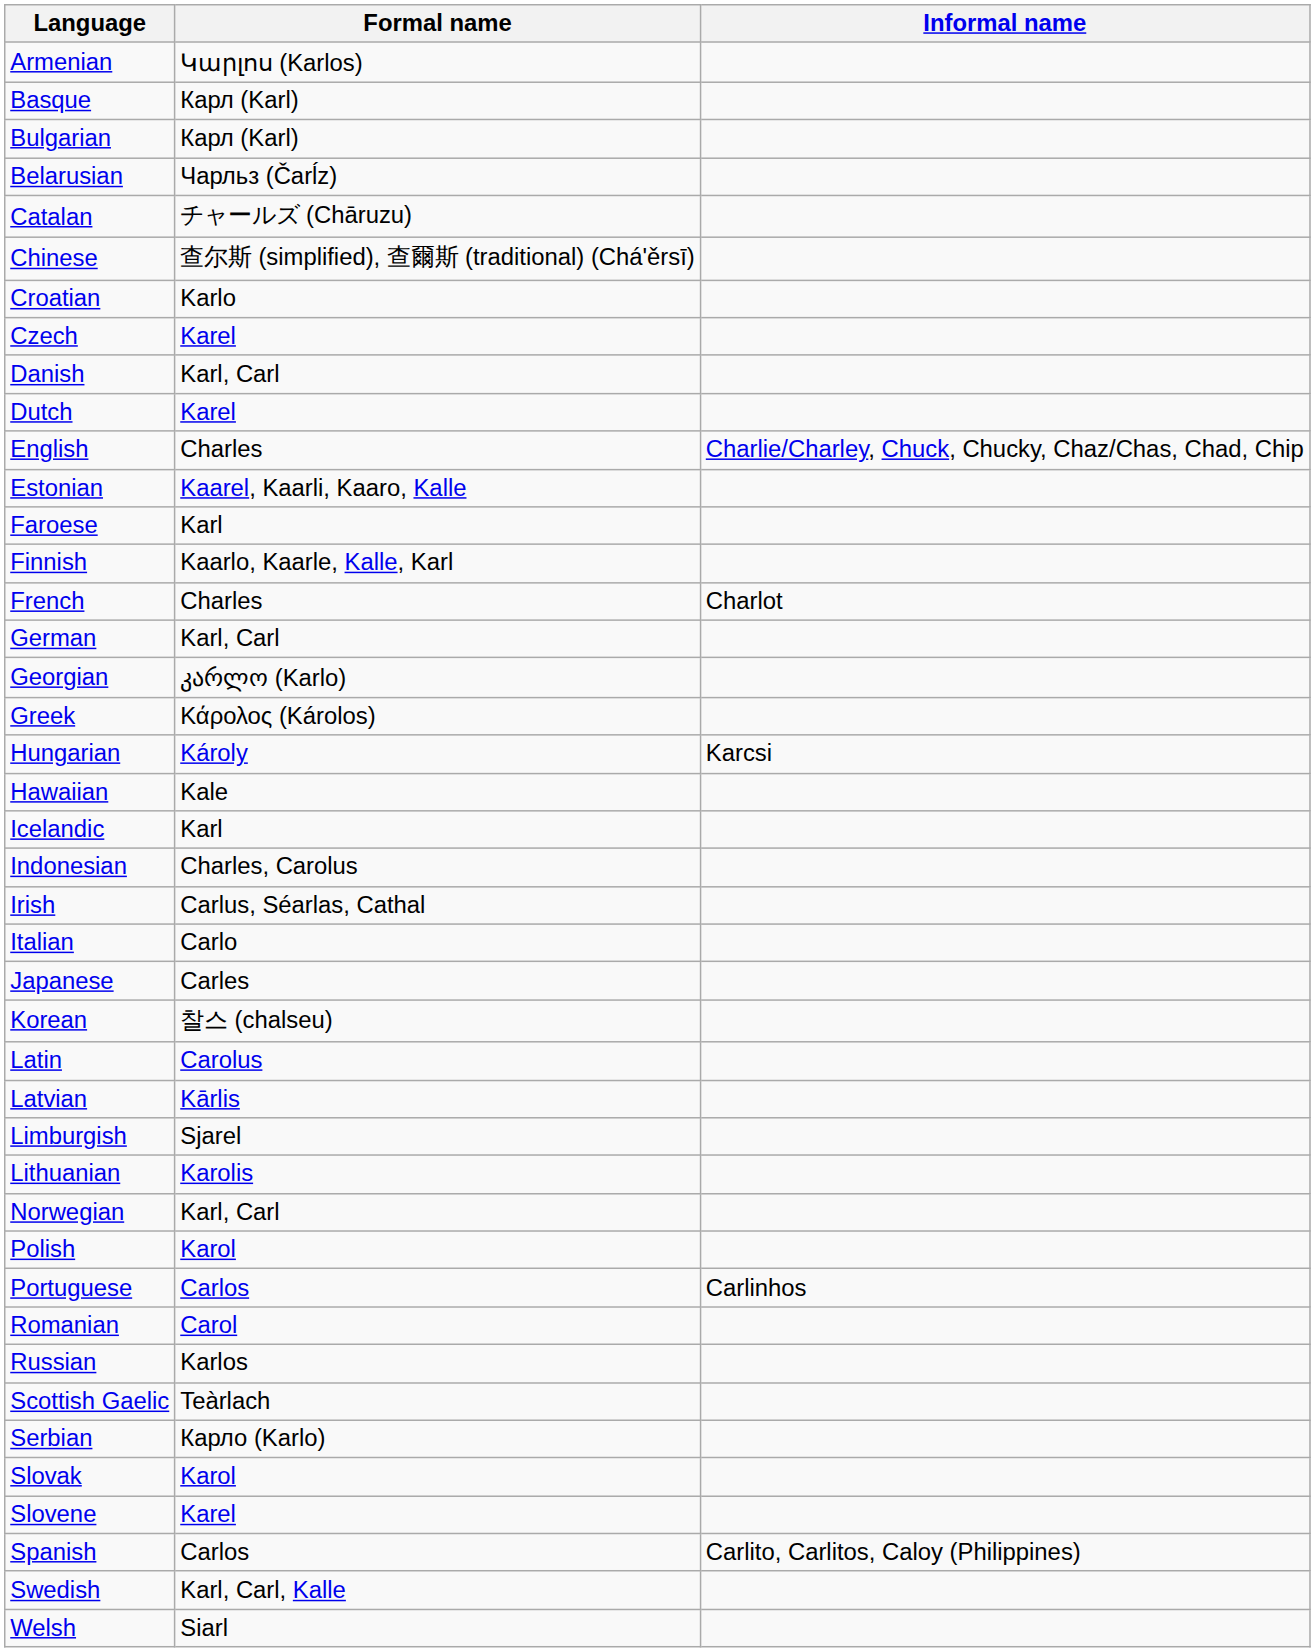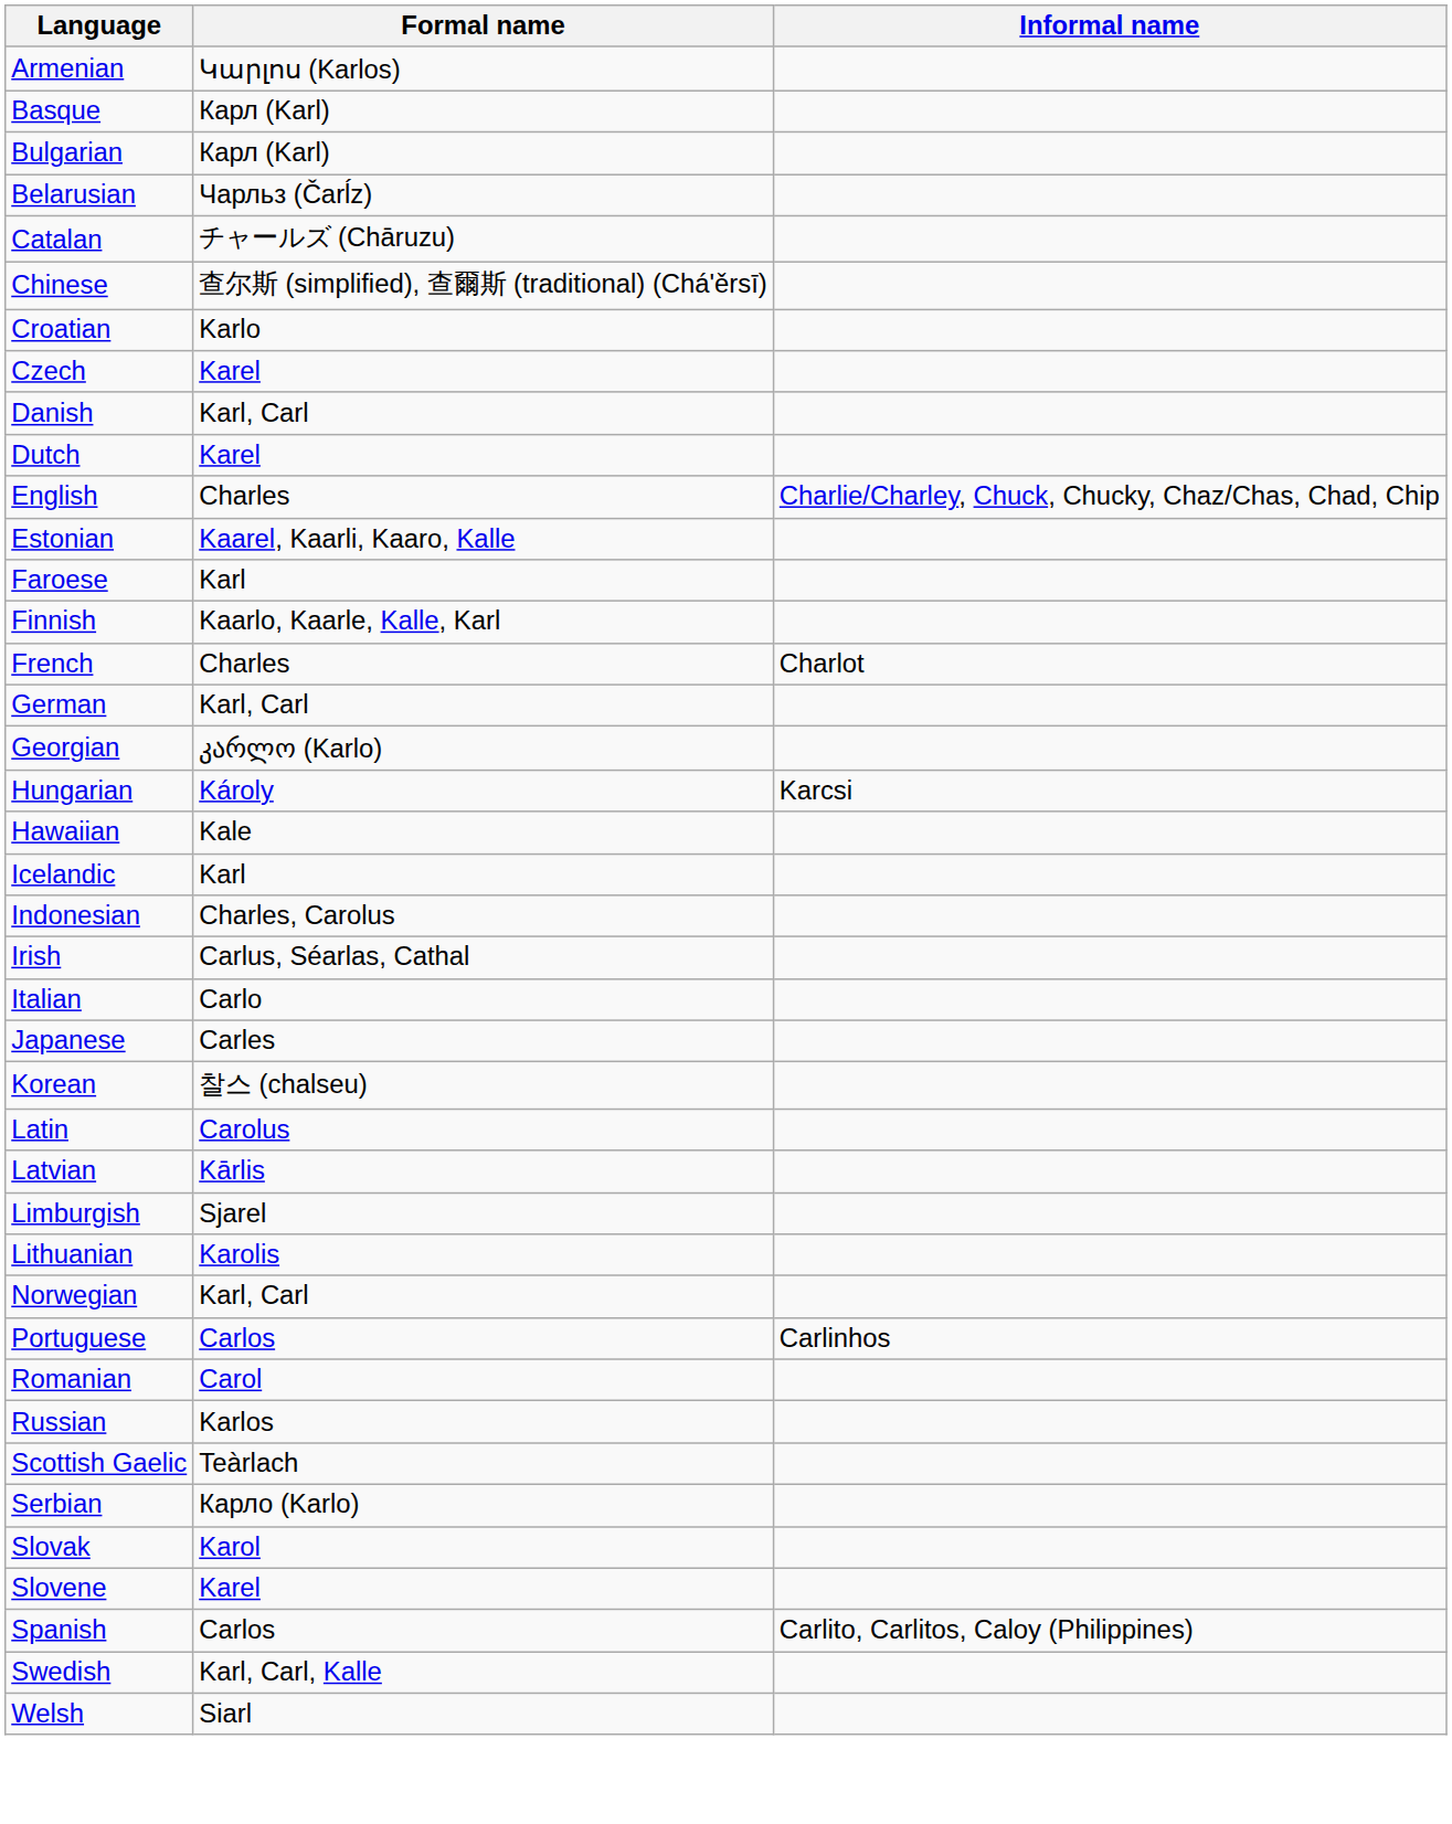 <table class="wikitable sortable">
 <tr>
 <th>Language</th>
 <th>Formal name</th>
 <th><a href='#'>Informal name</a></th>
 </tr>
 <tr>
 <td><a href='#'>Armenian</a></td>
 <td>Կարլոս (Karlos)</td>
 <td></td>
 </tr>
 <tr>
 <td><a href='#'>Basque</a></td>
 <td>Карл (Karl)</td>
 <td></td>
 </tr>
 <tr>
 <td><a href='#'>Bulgarian</a></td>
 <td>Карл (Karl)</td>
 <td></td>
 </tr>
 <tr>
 <td><a href='#'>Belarusian</a></td>
 <td>Чарльз (Čarĺz)</td>
 <td></td>
 </tr>
 <tr>
 <td><a href='#'>Catalan</a></td>
 <td>チャールズ (Chāruzu)</td>
 <td></td>
 </tr>
 <tr>
 <td><a href='#'>Chinese</a></td>
 <td>查尔斯 (simplified), 查爾斯 (traditional) (Chá'ěrsī)</td>
 <td></td>
 </tr>
 <tr>
 <td><a href='#'>Croatian</a></td>
 <td>Karlo</td>
 <td></td>
 </tr>
 <tr>
 <td><a href='#'>Czech</a></td>
 <td><a href='#'>Karel</a></td>
 <td></td>
 </tr>
 <tr>
 <td><a href='#'>Danish</a></td>
 <td>Karl, Carl</td>
 <td></td>
 </tr>
 <tr>
 <td><a href='#'>Dutch</a></td>
 <td><a href='#'>Karel</a></td>
 <td></td>
 </tr>
 <tr>
 <td><a href='#'>English</a></td>
 <td>Charles</td>
 <td><a href='#'>Charlie/Charley</a>, <a href='#'>Chuck</a>, Chucky, Chaz/Chas, Chad, Chip</td>
 </tr>
 <tr>
 <td><a href='#'>Estonian</a></td>
 <td><a href='#'>Kaarel</a>, Kaarli, Kaaro, <a href='#'>Kalle</a></td>
 <td></td>
 </tr>
 <tr>
 <td><a href='#'>Faroese</a></td>
 <td>Karl</td>
 <td></td>
 </tr>
 <tr>
 <td><a href='#'>Finnish</a></td>
 <td>Kaarlo, Kaarle, <a href='#'>Kalle</a>, Karl</td>
 <td></td>
 </tr>
 <tr>
 <td><a href='#'>French</a></td>
 <td>Charles</td>
 <td>Charlot</td>
 </tr>
 <tr>
 <td><a href='#'>German</a></td>
 <td>Karl, Carl</td>
 <td></td>
 </tr>
 <tr>
 <td><a href='#'>Georgian</a></td>
 <td>კარლო (Karlo)</td>
 <td></td>
 </tr>
 <tr>
-<td><a href='#'>Greek</a></td>
-<td>Κάρολος (Károlos)</td>
-<td></td>
-</tr>
-<tr>
 <td><a href='#'>Hungarian</a></td>
 <td><a href='#'>Károly</a></td>
 <td>Karcsi</td>
 </tr>
 <tr>
 <td><a href='#'>Hawaiian</a></td>
 <td>Kale</td>
 <td></td>
 </tr>
 <tr>
 <td><a href='#'>Icelandic</a></td>
 <td>Karl</td>
 <td></td>
 </tr>
 <tr>
 <td><a href='#'>Indonesian</a></td>
 <td>Charles, Carolus</td>
 <td></td>
 </tr>
 <tr>
 <td><a href='#'>Irish</a></td>
 <td>Carlus, Séarlas, Cathal</td>
 <td></td>
 </tr>
 <tr>
 <td><a href='#'>Italian</a></td>
 <td>Carlo</td>
 <td></td>
 </tr>
 <tr>
 <td><a href='#'>Japanese</a></td>
 <td>Carles</td>
 <td></td>
 </tr>
 <tr>
 <td><a href='#'>Korean</a></td>
 <td>찰스 (chalseu)</td>
 <td></td>
 </tr>
 <tr>
 <td><a href='#'>Latin</a></td>
 <td><a href='#'>Carolus</a></td>
 <td></td>
 </tr>
 <tr>
 <td><a href='#'>Latvian</a></td>
 <td><a href='#'>Kārlis</a></td>
 <td></td>
 </tr>
 <tr>
 <td><a href='#'>Limburgish</a></td>
 <td>Sjarel</td>
 <td></td>
 </tr>
 <tr>
 <td><a href='#'>Lithuanian</a></td>
 <td><a href='#'>Karolis</a></td>
 <td></td>
 </tr>
 <tr>
 <td><a href='#'>Norwegian</a></td>
 <td>Karl, Carl</td>
 <td></td>
 </tr>
 <tr>
-<td><a href='#'>Polish</a></td>
-<td><a href='#'>Karol</a></td>
-<td></td>
-</tr>
-<tr>
 <td><a href='#'>Portuguese</a></td>
 <td><a href='#'>Carlos</a></td>
 <td>Carlinhos</td>
 </tr>
 <tr>
 <td><a href='#'>Romanian</a></td>
 <td><a href='#'>Carol</a></td>
 <td></td>
 </tr>
 <tr>
 <td><a href='#'>Russian</a></td>
 <td>Karlos</td>
 <td></td>
 </tr>
 <tr>
 <td><a href='#'>Scottish Gaelic</a></td>
 <td>Teàrlach</td>
 <td></td>
 </tr>
 <tr>
 <td><a href='#'>Serbian</a></td>
 <td>Карло (Karlo)</td>
 <td></td>
 </tr>
 <tr>
 <td><a href='#'>Slovak</a></td>
 <td><a href='#'>Karol</a></td>
 <td></td>
 </tr>
 <tr>
 <td><a href='#'>Slovene</a></td>
 <td><a href='#'>Karel</a></td>
 <td></td>
 </tr>
 <tr>
 <td><a href='#'>Spanish</a></td>
 <td>Carlos</td>
 <td>Carlito, Carlitos, Caloy (Philippines)</td>
 </tr>
 <tr>
 <td><a href='#'>Swedish</a></td>
 <td>Karl, Carl, <a href='#'>Kalle</a></td>
 <td></td>
 </tr>
 <tr>
 <td><a href='#'>Welsh</a></td>
 <td>Siarl</td>
 <td></td>
 </tr>
 </table>
